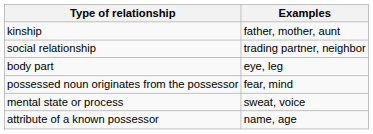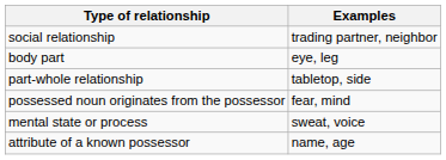 <table class="wikitable">
 <tr>
 <th>Type of relationship</th>
 <th>Examples</th>
-</tr>
-<tr>
-<td>kinship</td>
-<td>father, mother, aunt</td>
 </tr>
 <tr>
 <td>social relationship</td>
 <td>trading partner, neighbor</td>
 </tr>
 <tr>
 <td>body part</td>
 <td>eye, leg</td>
+</tr>
+<tr>
+<td>part-whole relationship</td>
+<td>tabletop, side</td>
 </tr>
 <tr>
 <td>possessed noun originates from the possessor</td>
 <td>fear, mind</td>
 </tr>
 <tr>
 <td>mental state or process</td>
 <td>sweat, voice</td>
 </tr>
 <tr>
 <td>attribute of a known possessor</td>
 <td>name, age</td>
 </tr>
 </table>
